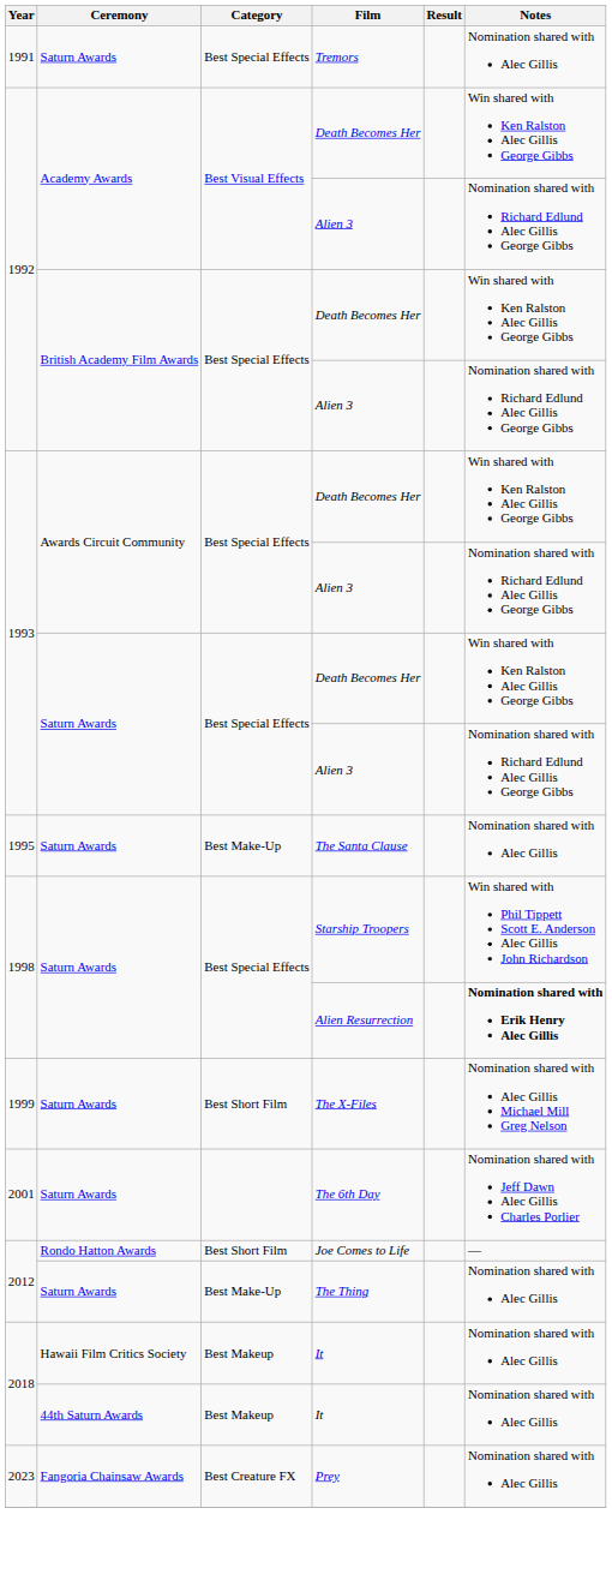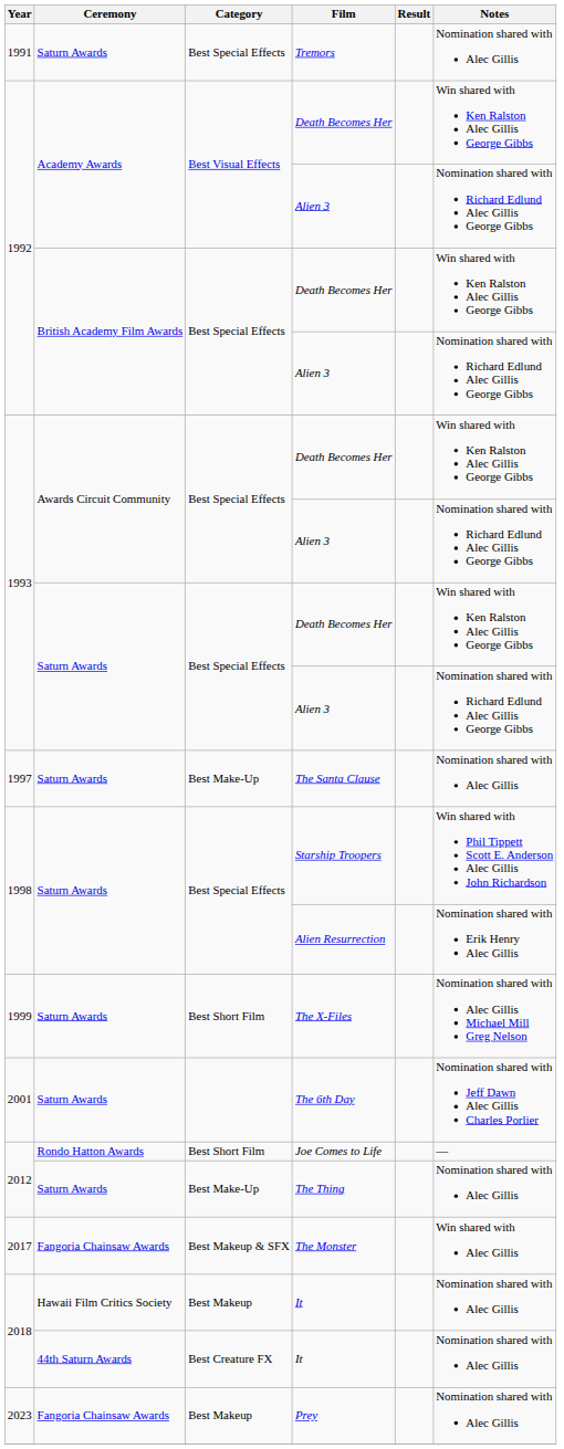 <table class="wikitable">
 <tr>
 <th>Year</th>
 <th>Ceremony</th>
 <th>Category</th>
 <th>Film</th>
 <th>Result</th>
 <th>Notes</th>
 </tr>
 <tr>
 <td>1991</td>
 <td><a href='#'>Saturn Awards</a></td>
 <td>Best Special Effects</td>
 <td><a href='#'><em>Tremors</em></a></td>
 <td></td>
 <td>Nomination shared with<br><ul><li>Alec Gillis</li></ul></td>
 </tr>
 <tr>
 <td rowspan="4">1992</td>
 <td rowspan="2"><a href='#'>Academy Awards</a></td>
 <td rowspan="2"><a href='#'>Best Visual Effects</a></td>
 <td><em><a href='#'>Death Becomes Her</a></em></td>
 <td></td>
 <td>Win shared with<br><ul><li><a href='#'>Ken Ralston</a></li><li>Alec Gillis</li><li><a href='#'>George Gibbs</a></li></ul></td>
 </tr>
 <tr>
 <td><em><a href='#'>Alien 3</a></em></td>
 <td></td>
 <td>Nomination shared with<br><ul><li><a href='#'>Richard Edlund</a></li><li>Alec Gillis</li><li>George Gibbs</li></ul></td>
 </tr>
 <tr>
 <td rowspan="2"><a href='#'>British Academy Film Awards</a></td>
 <td rowspan="2">Best Special Effects</td>
 <td><em>Death Becomes Her</em></td>
 <td></td>
 <td>Win shared with<br><ul><li>Ken Ralston</li><li>Alec Gillis</li><li>George Gibbs</li></ul></td>
 </tr>
 <tr>
 <td><em>Alien 3</em></td>
 <td></td>
 <td>Nomination shared with<br><ul><li>Richard Edlund</li><li>Alec Gillis</li><li>George Gibbs</li></ul></td>
 </tr>
 <tr>
 <td rowspan="4">1993</td>
 <td rowspan="2">Awards Circuit Community</td>
 <td rowspan="2">Best Special Effects</td>
 <td><em>Death Becomes Her</em></td>
 <td></td>
 <td>Win shared with<br><ul><li>Ken Ralston</li><li>Alec Gillis</li><li>George Gibbs</li></ul></td>
 </tr>
 <tr>
 <td><em>Alien 3</em></td>
 <td></td>
 <td>Nomination shared with<br><ul><li>Richard Edlund</li><li>Alec Gillis</li><li>George Gibbs</li></ul></td>
 </tr>
 <tr>
 <td rowspan="2"><a href='#'>Saturn Awards</a></td>
 <td rowspan="2">Best Special Effects</td>
 <td><em>Death Becomes Her</em></td>
 <td></td>
 <td>Win shared with<br><ul><li>Ken Ralston</li><li>Alec Gillis</li><li>George Gibbs</li></ul></td>
 </tr>
 <tr>
 <td><em>Alien 3</em></td>
 <td></td>
 <td>Nomination shared with<br><ul><li>Richard Edlund</li><li>Alec Gillis</li><li>George Gibbs</li></ul></td>
 </tr>
 <tr>
-<td>1995</td>
+<td>1997</td>
 <td><a href='#'>Saturn Awards</a></td>
 <td>Best Make-Up</td>
 <td><em><a href='#'>The Santa Clause</a></em></td>
 <td></td>
 <td>Nomination shared with<br><ul><li>Alec Gillis</li></ul></td>
 </tr>
 <tr>
 <td rowspan="2">1998</td>
 <td rowspan="2"><a href='#'>Saturn Awards</a></td>
 <td rowspan="2">Best Special Effects</td>
 <td><a href='#'><em>Starship Troopers</em></a></td>
 <td></td>
 <td>Win shared with<br><ul><li><a href='#'>Phil Tippett</a></li><li><a href='#'>Scott E. Anderson</a></li><li>Alec Gillis</li><li><a href='#'>John Richardson</a></li></ul></td>
 </tr>
 <tr>
 <td><em><a href='#'>Alien Resurrection</a></em></td>
 <td></td>
-<td><strong>Nomination shared with<br><ul><li>Erik Henry</li><li>Alec Gillis</li></ul></strong></td>
+<td>Nomination shared with<br><ul><li>Erik Henry</li><li>Alec Gillis</li></ul></td>
 </tr>
 <tr>
 <td>1999</td>
 <td><a href='#'>Saturn Awards</a></td>
 <td>Best Short Film</td>
 <td><a href='#'><em>The X-Files</em></a></td>
 <td></td>
 <td>Nomination shared with<br><ul><li>Alec Gillis</li><li><a href='#'>Michael Mill</a></li><li><a href='#'>Greg Nelson</a></li></ul></td>
 </tr>
 <tr>
 <td>2001</td>
 <td><a href='#'>Saturn Awards</a></td>
 <td></td>
 <td><em><a href='#'>The 6th Day</a></em></td>
 <td></td>
 <td>Nomination shared with<br><ul><li><a href='#'>Jeff Dawn</a></li><li>Alec Gillis</li><li><a href='#'>Charles Porlier</a></li></ul></td>
 </tr>
 <tr>
 <td rowspan="2">2012</td>
 <td><a href='#'>Rondo Hatton Awards</a></td>
 <td>Best Short Film</td>
 <td><em>Joe Comes to Life</em></td>
 <td></td>
 <td>—</td>
 </tr>
 <tr>
 <td><a href='#'>Saturn Awards</a></td>
 <td>Best Make-Up</td>
 <td><a href='#'><em>The Thing</em></a></td>
 <td></td>
 <td>Nomination shared with<br><ul><li>Alec Gillis</li></ul></td>
 </tr>
 <tr>
+<td>2017</td>
+<td><a href='#'>Fangoria Chainsaw Awards</a></td>
+<td>Best Makeup & SFX</td>
+<td><a href='#'><em>The Monster</em></a></td>
+<td></td>
+<td>Win shared with<br><ul><li>Alec Gillis</li></ul></td>
+</tr>
+<tr>
 <td rowspan="2">2018</td>
 <td>Hawaii Film Critics Society</td>
 <td>Best Makeup</td>
 <td><a href='#'><em>It</em></a></td>
 <td></td>
 <td>Nomination shared with<br><ul><li>Alec Gillis</li></ul></td>
 </tr>
 <tr>
 <td><a href='#'>44th Saturn Awards</a></td>
-<td>Best Makeup</td>
+<td>Best Creature FX</td>
 <td><em>It</em></td>
 <td></td>
 <td>Nomination shared with<br><ul><li>Alec Gillis</li></ul></td>
 </tr>
 <tr>
 <td>2023</td>
 <td><a href='#'>Fangoria Chainsaw Awards</a></td>
-<td>Best Creature FX</td>
+<td>Best Makeup</td>
 <td><a href='#'><em>Prey</em></a></td>
 <td></td>
 <td>Nomination shared with<br><ul><li>Alec Gillis</li></ul></td>
 </tr>
 <tr>
 </tr>
 </table>
